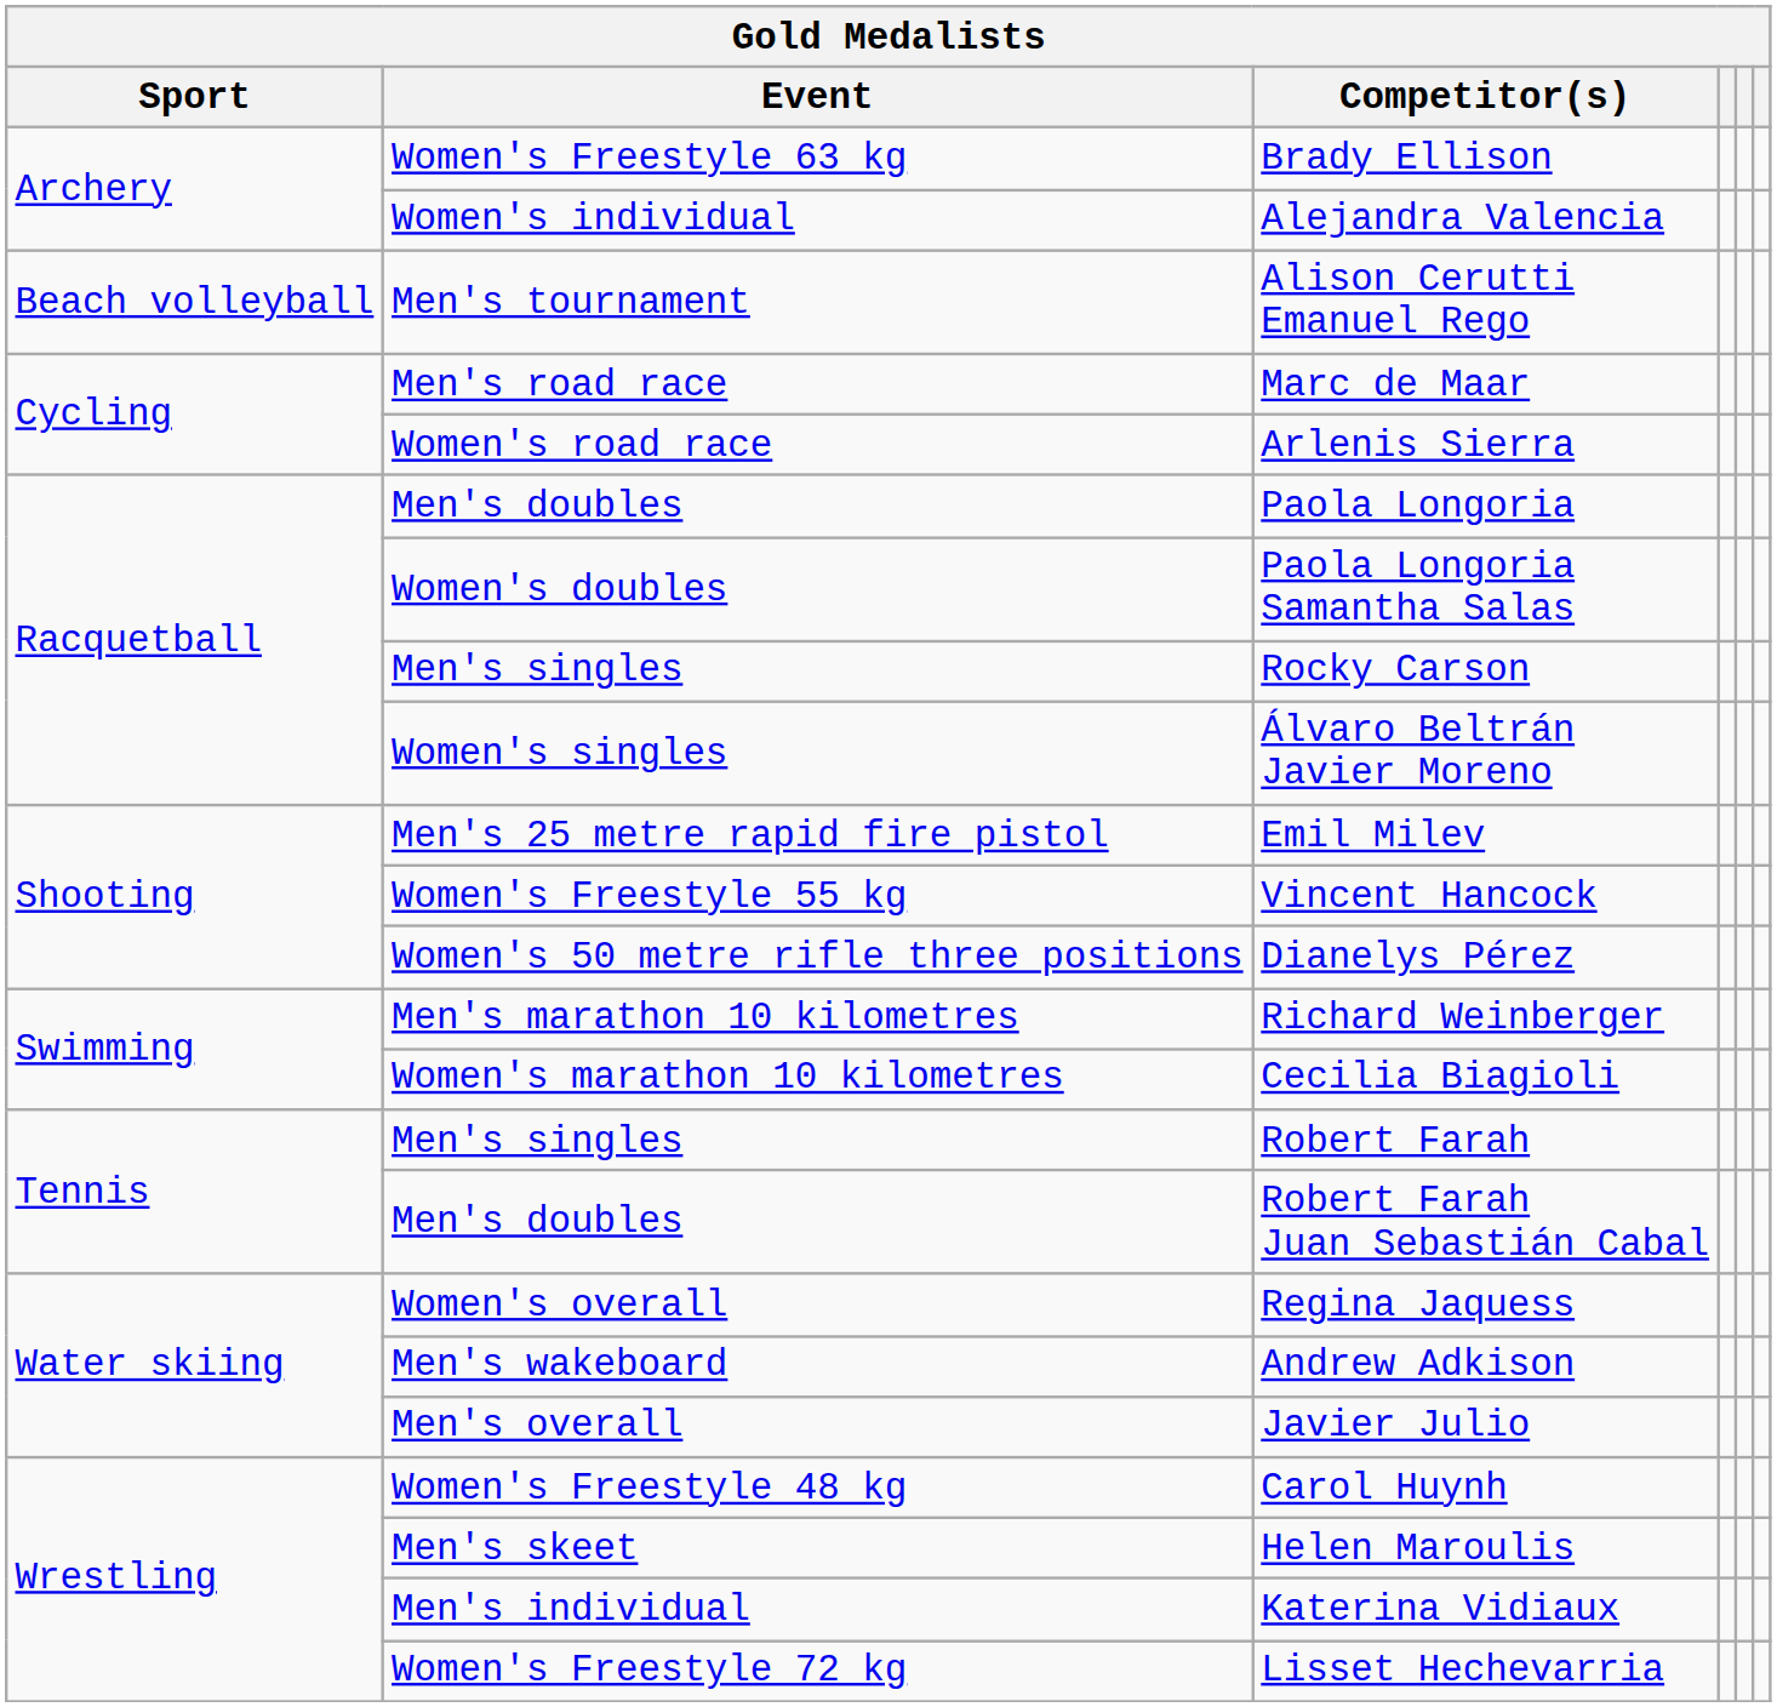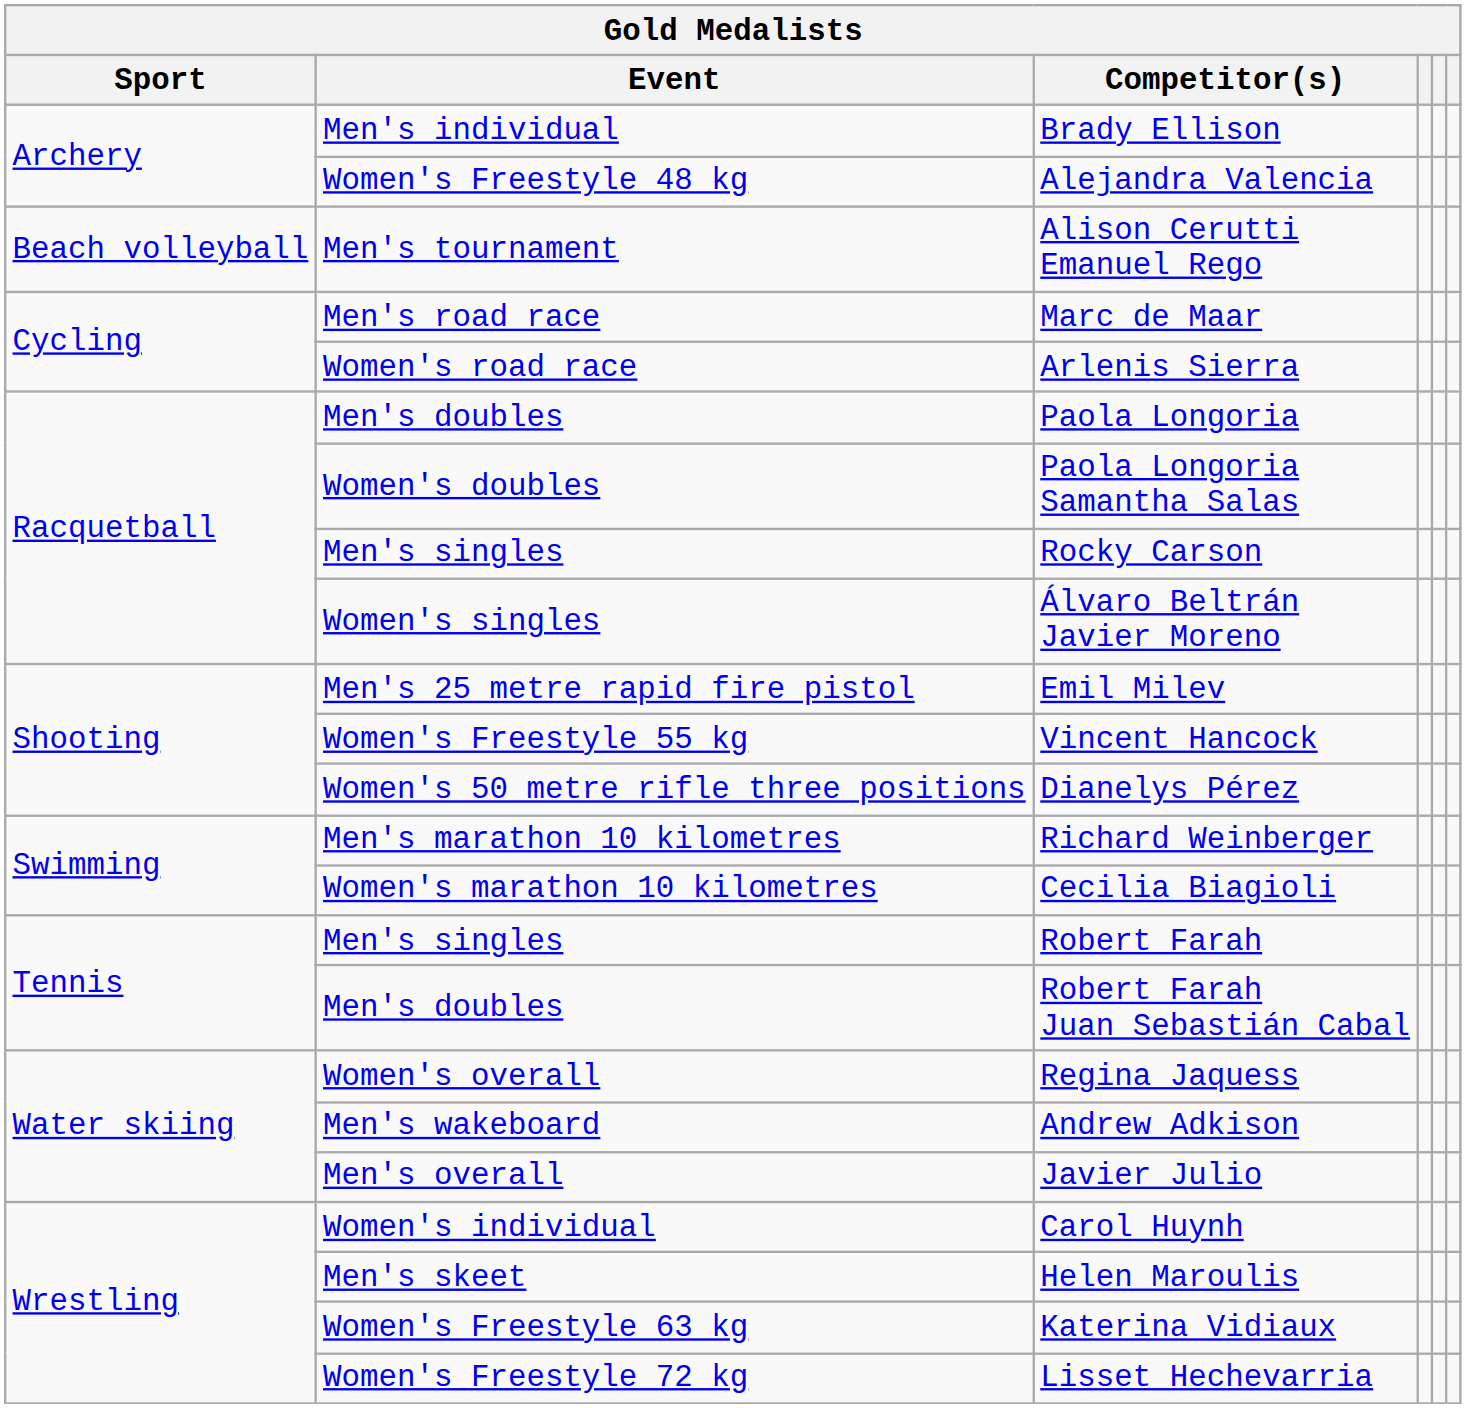 <table class="wikitable">
 <tr>
 <th colspan="14">Gold Medalists</th>
 </tr>
 <tr>
 <th>Sport</th>
 <th>Event</th>
 <th>Competitor(s)</th>
 <th></th>
 <th></th>
 <th></th>
 </tr>
 <tr>
 <td rowspan="2"><a href='#'>Archery</a></td>
-<td><a href='#'>Women's Freestyle 63 kg</a></td>
+<td><a href='#'>Men's individual</a></td>
 <td><a href='#'>Brady Ellison</a></td>
 <td></td>
 <td></td>
 <td></td>
 </tr>
 <tr>
-<td><a href='#'>Women's individual</a></td>
+<td><a href='#'>Women's Freestyle 48 kg</a></td>
 <td><a href='#'>Alejandra Valencia</a></td>
 <td></td>
 <td></td>
 <td></td>
 </tr>
 <tr>
 <td><a href='#'>Beach volleyball</a></td>
 <td><a href='#'>Men's tournament</a></td>
 <td><a href='#'>Alison Cerutti</a><br><a href='#'>Emanuel Rego</a></td>
 <td></td>
 <td></td>
 <td></td>
 </tr>
 <tr>
 <td rowspan="2"><a href='#'>Cycling</a></td>
 <td><a href='#'>Men's road race</a></td>
 <td><a href='#'>Marc de Maar</a></td>
 <td></td>
 <td></td>
 <td></td>
 </tr>
 <tr>
 <td><a href='#'>Women's road race</a></td>
 <td><a href='#'>Arlenis Sierra</a></td>
 <td></td>
 <td></td>
 <td></td>
 </tr>
 <tr>
 <td rowspan="4"><a href='#'>Racquetball</a></td>
 <td><a href='#'>Men's doubles</a></td>
 <td><a href='#'>Paola Longoria</a></td>
 <td></td>
 <td></td>
 <td></td>
 </tr>
 <tr>
 <td><a href='#'>Women's doubles</a></td>
 <td><a href='#'>Paola Longoria</a><br><a href='#'>Samantha Salas</a></td>
 <td></td>
 <td></td>
 <td></td>
 </tr>
 <tr>
 <td><a href='#'>Men's singles</a></td>
 <td><a href='#'>Rocky Carson</a></td>
 <td></td>
 <td></td>
 <td></td>
 </tr>
 <tr>
 <td><a href='#'>Women's singles</a></td>
 <td><a href='#'>Álvaro Beltrán</a><br><a href='#'>Javier Moreno</a></td>
 <td></td>
 <td></td>
 <td></td>
 </tr>
 <tr>
 <td rowspan="3"><a href='#'>Shooting</a></td>
 <td><a href='#'>Men's 25 metre rapid fire pistol</a></td>
 <td><a href='#'>Emil Milev</a></td>
 <td></td>
 <td></td>
 <td></td>
 </tr>
 <tr>
 <td><a href='#'>Women's Freestyle 55 kg</a></td>
 <td><a href='#'>Vincent Hancock</a></td>
 <td></td>
 <td></td>
 <td></td>
 </tr>
 <tr>
 <td><a href='#'>Women's 50 metre rifle three positions</a></td>
 <td><a href='#'>Dianelys Pérez</a></td>
 <td></td>
 <td></td>
 <td></td>
 </tr>
 <tr>
 <td rowspan="2"><a href='#'>Swimming</a></td>
 <td><a href='#'>Men's marathon 10 kilometres</a></td>
 <td><a href='#'>Richard Weinberger</a></td>
 <td></td>
 <td></td>
 <td></td>
 </tr>
 <tr>
 <td><a href='#'>Women's marathon 10 kilometres</a></td>
 <td><a href='#'>Cecilia Biagioli</a></td>
 <td></td>
 <td></td>
 <td></td>
 </tr>
 <tr>
 <td rowspan="2"><a href='#'>Tennis</a></td>
 <td><a href='#'>Men's singles</a></td>
 <td><a href='#'>Robert Farah</a></td>
 <td></td>
 <td></td>
 <td></td>
 </tr>
 <tr>
 <td><a href='#'>Men's doubles</a></td>
 <td><a href='#'>Robert Farah</a><br><a href='#'>Juan Sebastián Cabal</a></td>
 <td></td>
 <td></td>
 <td></td>
 </tr>
 <tr>
 <td rowspan="3"><a href='#'>Water skiing</a></td>
 <td><a href='#'>Women's overall</a></td>
 <td><a href='#'>Regina Jaquess</a></td>
 <td></td>
 <td></td>
 <td></td>
 </tr>
 <tr>
 <td><a href='#'>Men's wakeboard</a></td>
 <td><a href='#'>Andrew Adkison</a></td>
 <td></td>
 <td></td>
 <td></td>
 </tr>
 <tr>
 <td><a href='#'>Men's overall</a></td>
 <td><a href='#'>Javier Julio</a></td>
 <td></td>
 <td></td>
 <td></td>
 </tr>
 <tr>
 <td rowspan="4"><a href='#'>Wrestling</a></td>
-<td><a href='#'>Women's Freestyle 48 kg</a></td>
+<td><a href='#'>Women's individual</a></td>
 <td><a href='#'>Carol Huynh</a></td>
 <td></td>
 <td></td>
 <td></td>
 </tr>
 <tr>
 <td><a href='#'>Men's skeet</a></td>
 <td><a href='#'>Helen Maroulis</a></td>
 <td></td>
 <td></td>
 <td></td>
 </tr>
 <tr>
-<td><a href='#'>Men's individual</a></td>
+<td><a href='#'>Women's Freestyle 63 kg</a></td>
 <td><a href='#'>Katerina Vidiaux</a></td>
 <td></td>
 <td></td>
 <td></td>
 </tr>
 <tr>
 <td><a href='#'>Women's Freestyle 72 kg</a></td>
 <td><a href='#'>Lisset Hechevarria</a></td>
 <td></td>
 <td></td>
 <td></td>
 </tr>
 </table>
